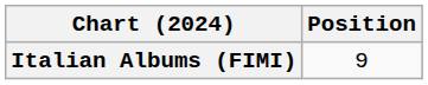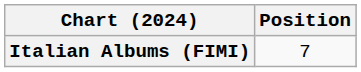 <table class="wikitable plainrowheaders" style="text-align:center">
 <tr>
 <th scope="col">Chart (2024)</th>
 <th scope="col">Position</th>
 </tr>
 <tr>
 <th scope="row">Italian Albums (FIMI)</th>
-<td>9</td>
+<td>7</td>
 </tr>
 </table>
